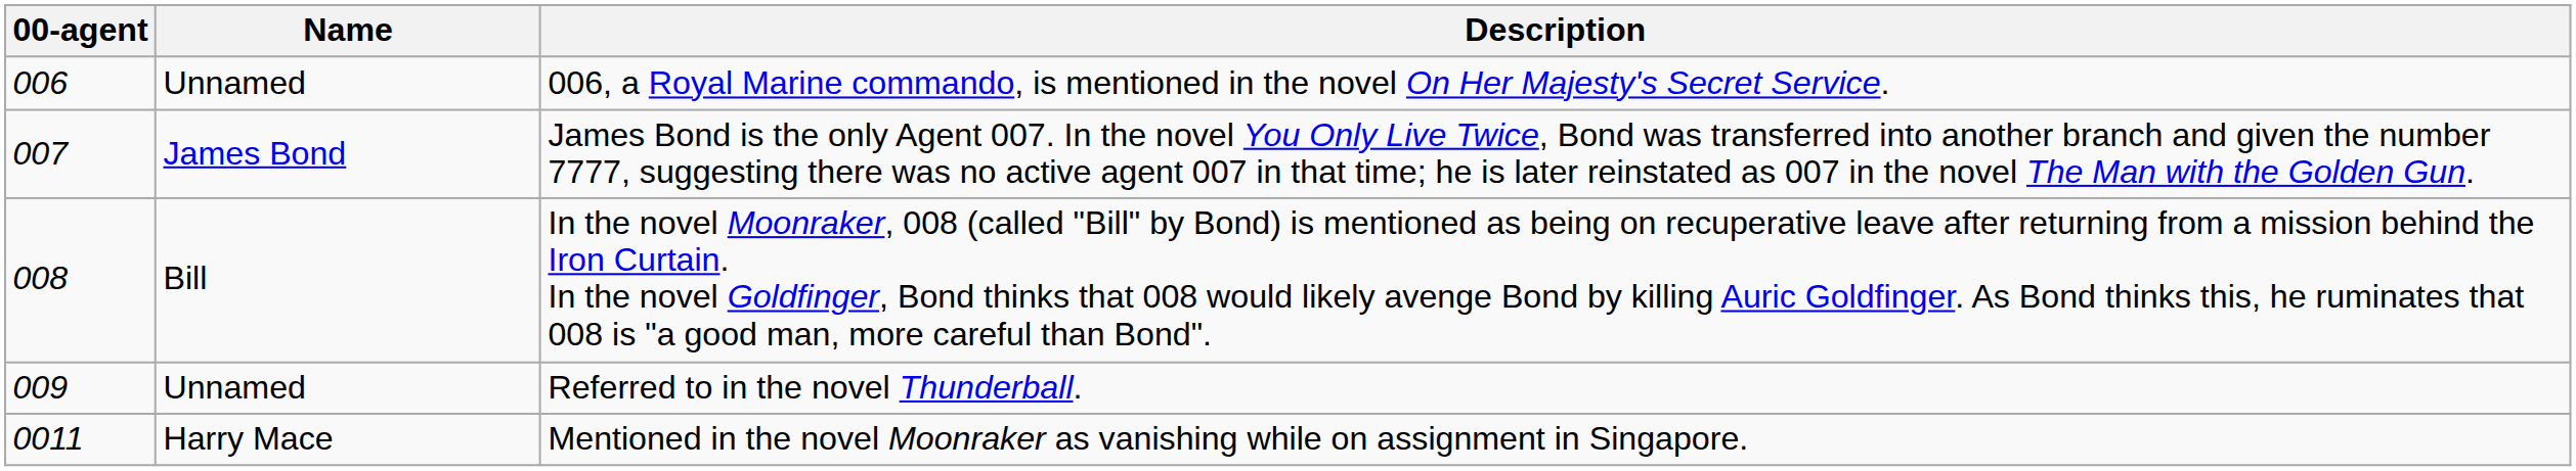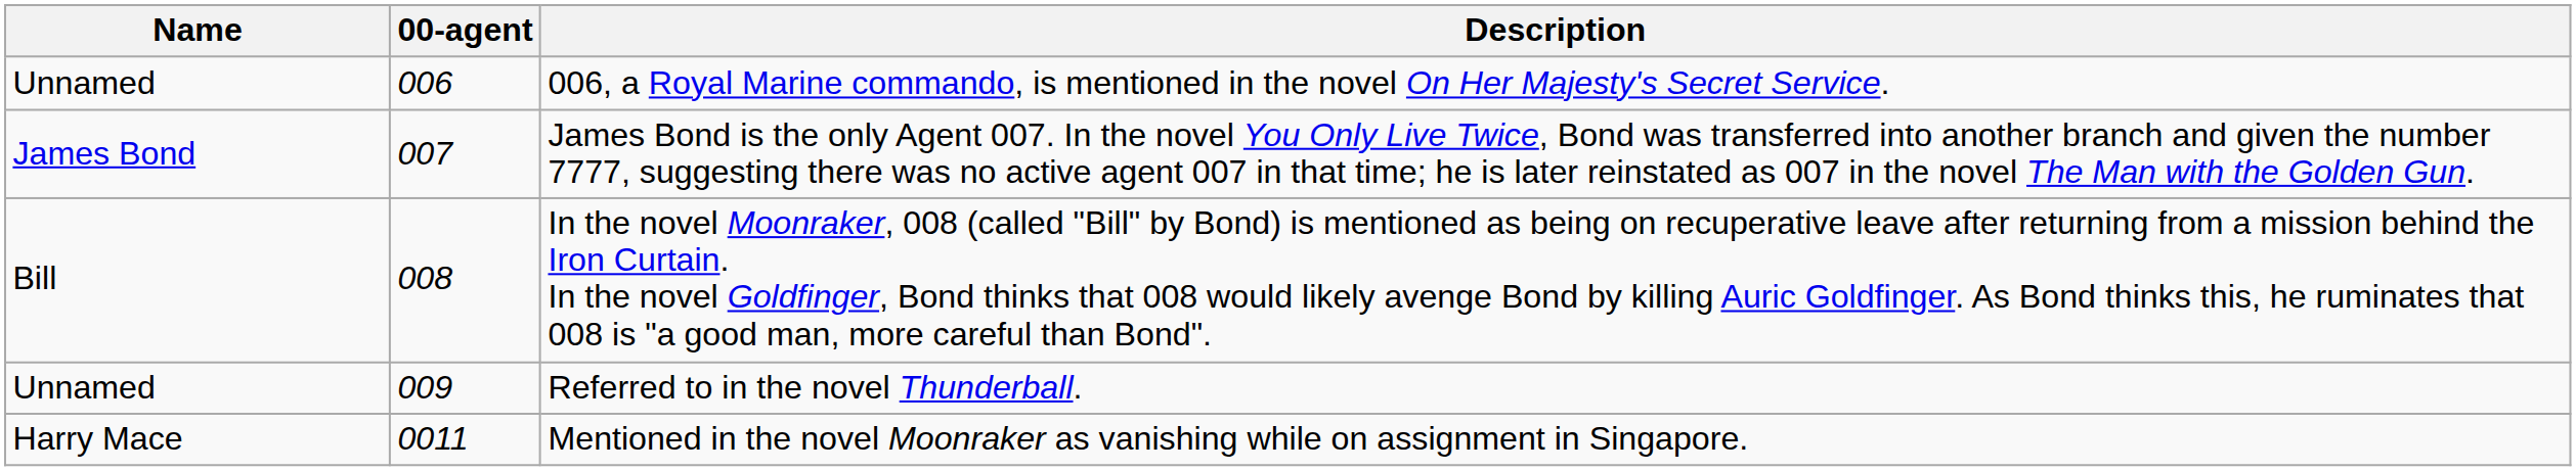 <table class="wikitable">
 <tr>
+<th style="width:15%;">Name</th>
 <th style="white-space:nowrap;">00-agent</th>
-<th style="width:15%;">Name</th>
 <th>Description</th>
 </tr>
 <tr>
+<td>Unnamed</td>
 <td><em>006</em></td>
-<td>Unnamed</td>
 <td>006, a <a href='#'>Royal Marine commando</a>, is mentioned in the novel <em><a href='#'>On Her Majesty's Secret Service</a></em>.</td>
 </tr>
 <tr>
+<td><a href='#'>James Bond</a></td>
 <td><em>007</em></td>
-<td><a href='#'>James Bond</a></td>
 <td>James Bond is the only Agent 007. In the novel <em><a href='#'>You Only Live Twice</a></em>, Bond was transferred into another branch and given the number 7777, suggesting there was no active agent 007 in that time; he is later reinstated as 007 in the novel <em><a href='#'>The Man with the Golden Gun</a></em>.</td>
 </tr>
 <tr>
+<td>Bill</td>
 <td><em>008</em></td>
-<td>Bill</td>
 <td>In the novel <em><a href='#'>Moonraker</a></em>, 008 (called "Bill" by Bond) is mentioned as being on recuperative leave after returning from a mission behind the <a href='#'>Iron Curtain</a>.<br>In the novel <em><a href='#'>Goldfinger</a></em>, Bond thinks that 008 would likely avenge Bond by killing <a href='#'>Auric Goldfinger</a>. As Bond thinks this, he ruminates that 008 is "a good man, more careful than Bond".</td>
 </tr>
 <tr>
+<td>Unnamed</td>
 <td><em>009</em></td>
-<td>Unnamed</td>
 <td>Referred to in the novel <em><a href='#'>Thunderball</a></em>.</td>
 </tr>
 <tr>
+<td>Harry Mace</td>
 <td><em>0011</em></td>
-<td>Harry Mace</td>
 <td>Mentioned in the novel <em>Moonraker</em> as vanishing while on assignment in Singapore.</td>
 </tr>
 </table>
